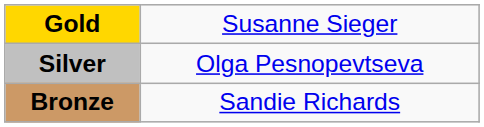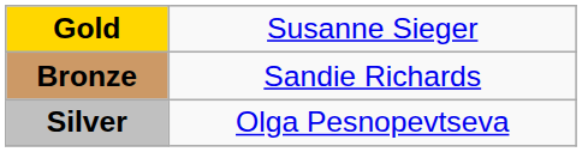 <table class="wikitable" style="text-align:center; " width="35%">
 <tr>
 <td bgcolor="gold"><strong>Gold</strong></td>
 <td><a href='#'>Susanne Sieger</a><br>  <small><em></em></small></td>
 </tr>
 <tr>
+<td bgcolor="CC9966"><strong>Bronze</strong></td>
+<td><a href='#'>Sandie Richards</a><br>  <small><em></em></small></td>
+</tr>
+<tr>
 <td bgcolor="silver"><strong>Silver</strong></td>
 <td><a href='#'>Olga Pesnopevtseva</a><br>  <small><em></em></small></td>
 </tr>
-<tr>
-<td bgcolor="CC9966"><strong>Bronze</strong></td>
-<td><a href='#'>Sandie Richards</a><br>  <small><em></em></small></td>
-</tr>
 </table>
